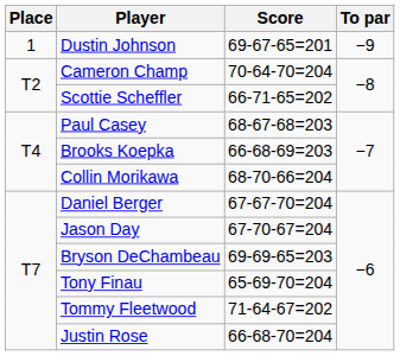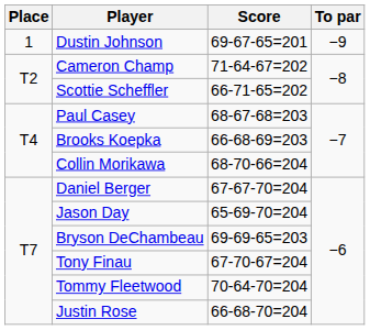 <table class="wikitable">
 <tr>
 <th>Place</th>
 <th>Player</th>
 <th>Score</th>
 <th>To par</th>
 </tr>
 <tr>
 <td align=center>1</td>
 <td> <a href='#'>Dustin Johnson</a></td>
 <td>69-67-65=201</td>
 <td align=center>−9</td>
 </tr>
 <tr>
 <td rowspan=2 align=center>T2</td>
 <td> <a href='#'>Cameron Champ</a></td>
-<td>70-64-70=204</td>
+<td>71-64-67=202</td>
 <td rowspan=2 align=center>−8</td>
 </tr>
 <tr>
 <td> <a href='#'>Scottie Scheffler</a></td>
 <td>66-71-65=202</td>
 </tr>
 <tr>
 <td rowspan=3 align=center>T4</td>
 <td> <a href='#'>Paul Casey</a></td>
 <td>68-67-68=203</td>
 <td rowspan=3 align=center>−7</td>
 </tr>
 <tr>
 <td> <a href='#'>Brooks Koepka</a></td>
 <td>66-68-69=203</td>
 </tr>
 <tr>
 <td> <a href='#'>Collin Morikawa</a></td>
 <td>68-70-66=204</td>
 </tr>
 <tr>
 <td rowspan=6 align=center>T7</td>
 <td> <a href='#'>Daniel Berger</a></td>
 <td>67-67-70=204</td>
 <td rowspan=6 align=center>−6</td>
 </tr>
 <tr>
 <td> <a href='#'>Jason Day</a></td>
-<td>67-70-67=204</td>
+<td>65-69-70=204</td>
 </tr>
 <tr>
 <td> <a href='#'>Bryson DeChambeau</a></td>
 <td>69-69-65=203</td>
 </tr>
 <tr>
 <td> <a href='#'>Tony Finau</a></td>
-<td>65-69-70=204</td>
+<td>67-70-67=204</td>
 </tr>
 <tr>
 <td> <a href='#'>Tommy Fleetwood</a></td>
-<td>71-64-67=202</td>
+<td>70-64-70=204</td>
 </tr>
 <tr>
 <td> <a href='#'>Justin Rose</a></td>
 <td>66-68-70=204</td>
 </tr>
 </table>
